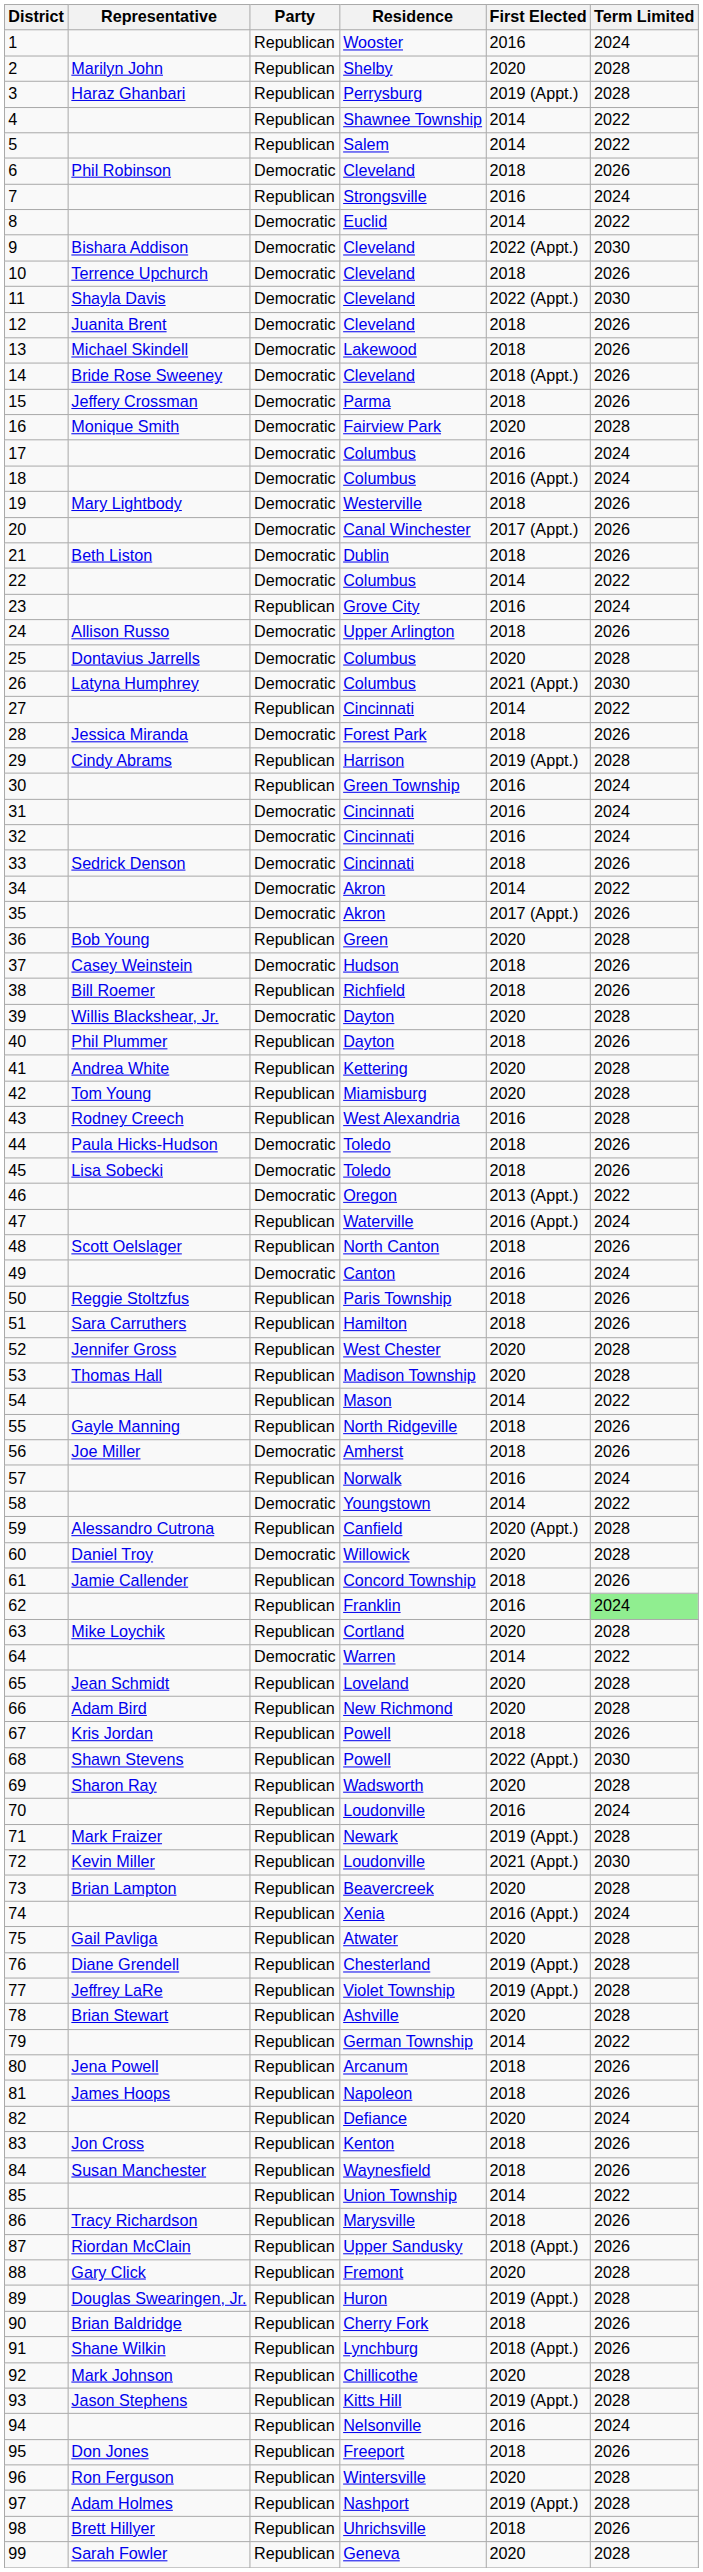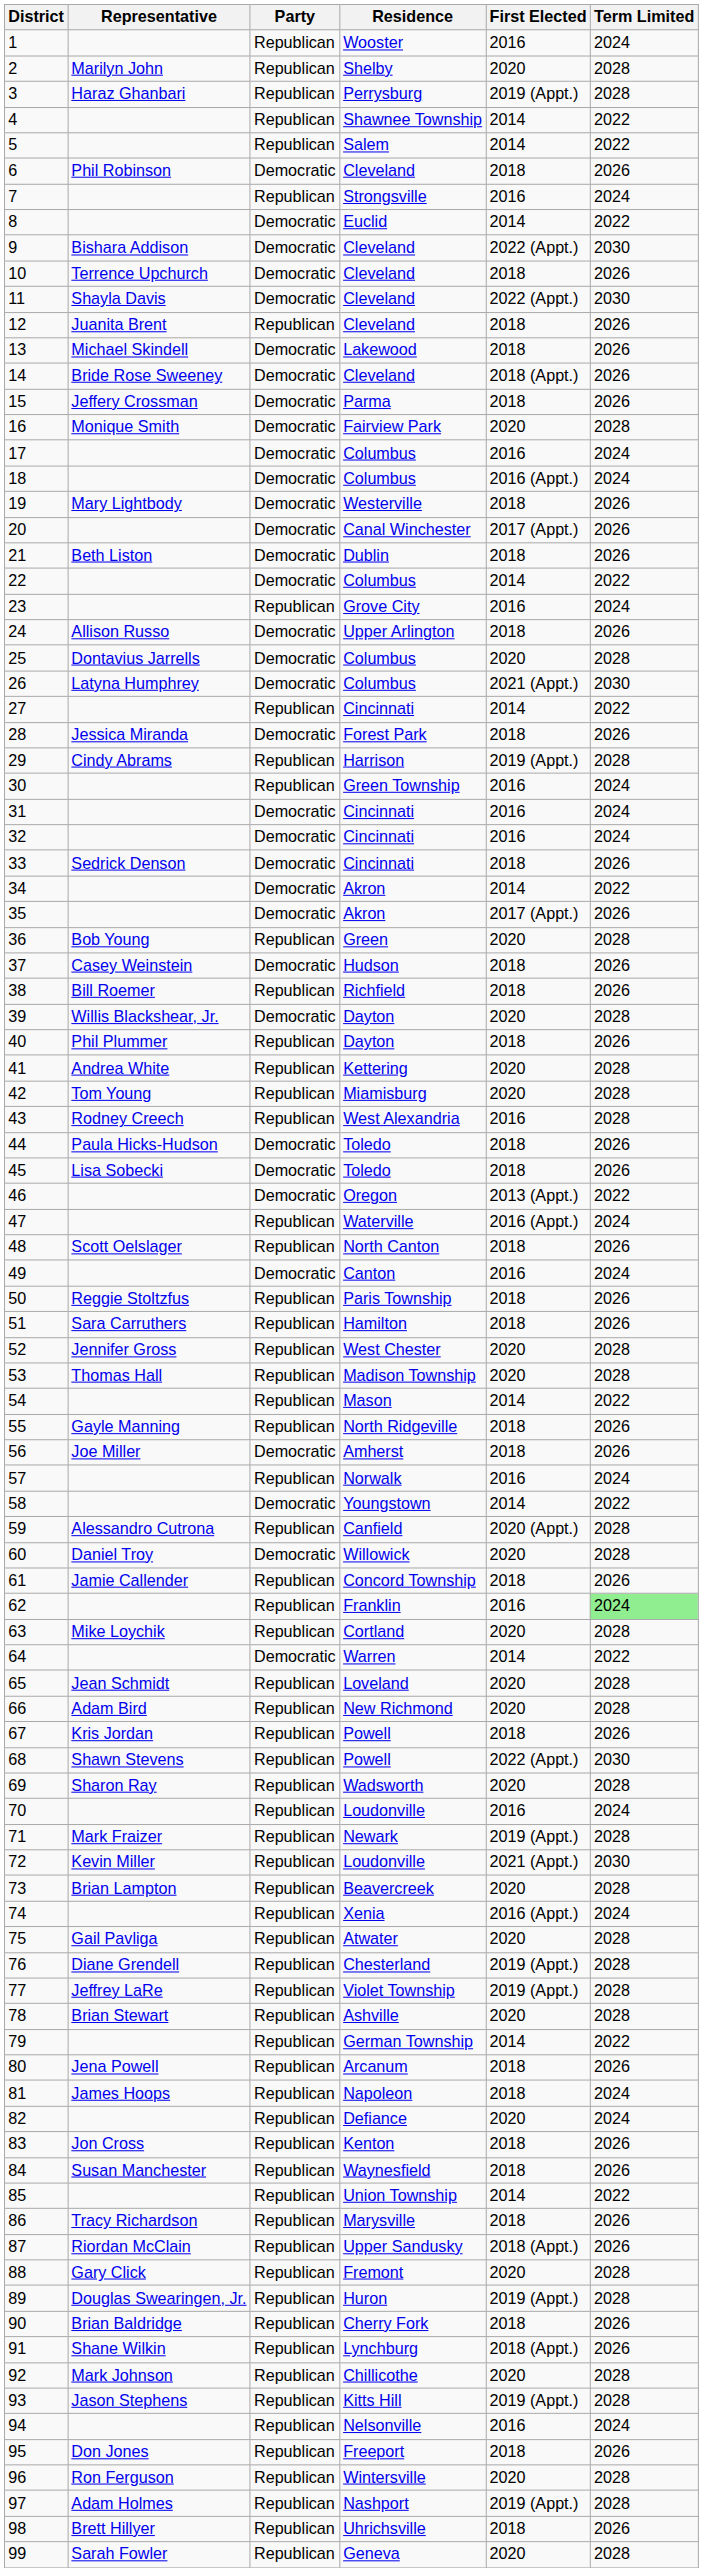 <table class="wikitable sortable">
 <tr>
 <th>District</th>
 <th>Representative</th>
 <th>Party</th>
 <th>Residence</th>
 <th>First Elected</th>
 <th>Term Limited</th>
 </tr>
 <tr>
 <td>1</td>
 <td></td>
 <td>Republican</td>
 <td><a href='#'>Wooster</a></td>
 <td>2016</td>
 <td>2024</td>
 </tr>
 <tr>
 <td>2</td>
 <td><a href='#'>Marilyn John</a></td>
 <td>Republican</td>
 <td><a href='#'>Shelby</a></td>
 <td>2020</td>
 <td>2028</td>
 </tr>
 <tr>
 <td>3</td>
 <td><a href='#'>Haraz Ghanbari</a></td>
 <td>Republican</td>
 <td><a href='#'>Perrysburg</a></td>
 <td>2019 (Appt.)</td>
 <td>2028</td>
 </tr>
 <tr>
 <td>4</td>
 <td></td>
 <td>Republican</td>
 <td><a href='#'>Shawnee Township</a></td>
 <td>2014</td>
 <td>2022</td>
 </tr>
 <tr>
 <td>5</td>
 <td></td>
 <td>Republican</td>
 <td><a href='#'>Salem</a></td>
 <td>2014</td>
 <td>2022</td>
 </tr>
 <tr>
 <td>6</td>
 <td><a href='#'>Phil Robinson</a></td>
 <td>Democratic</td>
 <td><a href='#'>Cleveland</a></td>
 <td>2018</td>
 <td>2026</td>
 </tr>
 <tr>
 <td>7</td>
 <td></td>
 <td>Republican</td>
 <td><a href='#'>Strongsville</a></td>
 <td>2016</td>
 <td>2024</td>
 </tr>
 <tr>
 <td>8</td>
 <td></td>
 <td>Democratic</td>
 <td><a href='#'>Euclid</a></td>
 <td>2014</td>
 <td>2022</td>
 </tr>
 <tr>
 <td>9</td>
 <td><a href='#'>Bishara Addison</a></td>
 <td>Democratic</td>
 <td><a href='#'>Cleveland</a></td>
 <td>2022 (Appt.)</td>
 <td>2030</td>
 </tr>
 <tr>
 <td>10</td>
 <td><a href='#'>Terrence Upchurch</a></td>
 <td>Democratic</td>
 <td><a href='#'>Cleveland</a></td>
 <td>2018</td>
 <td>2026</td>
 </tr>
 <tr>
 <td>11</td>
 <td><a href='#'>Shayla Davis</a></td>
 <td>Democratic</td>
 <td><a href='#'>Cleveland</a></td>
 <td>2022 (Appt.)</td>
 <td>2030</td>
 </tr>
 <tr>
 <td>12</td>
 <td><a href='#'>Juanita Brent</a></td>
-<td>Democratic</td>
+<td>Republican</td>
 <td><a href='#'>Cleveland</a></td>
 <td>2018</td>
 <td>2026</td>
 </tr>
 <tr>
 <td>13</td>
 <td><a href='#'>Michael Skindell</a></td>
 <td>Democratic</td>
 <td><a href='#'>Lakewood</a></td>
 <td>2018</td>
 <td>2026</td>
 </tr>
 <tr>
 <td>14</td>
 <td><a href='#'>Bride Rose Sweeney</a></td>
 <td>Democratic</td>
 <td><a href='#'>Cleveland</a></td>
 <td>2018 (Appt.)</td>
 <td>2026</td>
 </tr>
 <tr>
 <td>15</td>
 <td><a href='#'>Jeffery Crossman</a></td>
 <td>Democratic</td>
 <td><a href='#'>Parma</a></td>
 <td>2018</td>
 <td>2026</td>
 </tr>
 <tr>
 <td>16</td>
 <td><a href='#'>Monique Smith</a></td>
 <td>Democratic</td>
 <td><a href='#'>Fairview Park</a></td>
 <td>2020</td>
 <td>2028</td>
 </tr>
 <tr>
 <td>17</td>
 <td></td>
 <td>Democratic</td>
 <td><a href='#'>Columbus</a></td>
 <td>2016</td>
 <td>2024</td>
 </tr>
 <tr>
 <td>18</td>
 <td></td>
 <td>Democratic</td>
 <td><a href='#'>Columbus</a></td>
 <td>2016 (Appt.)</td>
 <td>2024</td>
 </tr>
 <tr>
 <td>19</td>
 <td><a href='#'>Mary Lightbody</a></td>
 <td>Democratic</td>
 <td><a href='#'>Westerville</a></td>
 <td>2018</td>
 <td>2026</td>
 </tr>
 <tr>
 <td>20</td>
 <td></td>
 <td>Democratic</td>
 <td><a href='#'>Canal Winchester</a></td>
 <td>2017 (Appt.)</td>
 <td>2026</td>
 </tr>
 <tr>
 <td>21</td>
 <td><a href='#'>Beth Liston</a></td>
 <td>Democratic</td>
 <td><a href='#'>Dublin</a></td>
 <td>2018</td>
 <td>2026</td>
 </tr>
 <tr>
 <td>22</td>
 <td></td>
 <td>Democratic</td>
 <td><a href='#'>Columbus</a></td>
 <td>2014</td>
 <td>2022</td>
 </tr>
 <tr>
 <td>23</td>
 <td></td>
 <td>Republican</td>
 <td><a href='#'>Grove City</a></td>
 <td>2016</td>
 <td>2024</td>
 </tr>
 <tr>
 <td>24</td>
 <td><a href='#'>Allison Russo</a></td>
 <td>Democratic</td>
 <td><a href='#'>Upper Arlington</a></td>
 <td>2018</td>
 <td>2026</td>
 </tr>
 <tr>
 <td>25</td>
 <td><a href='#'>Dontavius Jarrells</a></td>
 <td>Democratic</td>
 <td><a href='#'>Columbus</a></td>
 <td>2020</td>
 <td>2028</td>
 </tr>
 <tr>
 <td>26</td>
 <td><a href='#'>Latyna Humphrey</a></td>
 <td>Democratic</td>
 <td><a href='#'>Columbus</a></td>
 <td>2021 (Appt.)</td>
 <td>2030</td>
 </tr>
 <tr>
 <td>27</td>
 <td></td>
 <td>Republican</td>
 <td><a href='#'>Cincinnati</a></td>
 <td>2014</td>
 <td>2022</td>
 </tr>
 <tr>
 <td>28</td>
 <td><a href='#'>Jessica Miranda</a></td>
 <td>Democratic</td>
 <td><a href='#'>Forest Park</a></td>
 <td>2018</td>
 <td>2026</td>
 </tr>
 <tr>
 <td>29</td>
 <td><a href='#'>Cindy Abrams</a></td>
 <td>Republican</td>
 <td><a href='#'>Harrison</a></td>
 <td>2019 (Appt.)</td>
 <td>2028</td>
 </tr>
 <tr>
 <td>30</td>
 <td></td>
 <td>Republican</td>
 <td><a href='#'>Green Township</a></td>
 <td>2016</td>
 <td>2024</td>
 </tr>
 <tr>
 <td>31</td>
 <td></td>
 <td>Democratic</td>
 <td><a href='#'>Cincinnati</a></td>
 <td>2016</td>
 <td>2024</td>
 </tr>
 <tr>
 <td>32</td>
 <td></td>
 <td>Democratic</td>
 <td><a href='#'>Cincinnati</a></td>
 <td>2016</td>
 <td>2024</td>
 </tr>
 <tr>
 <td>33</td>
 <td><a href='#'>Sedrick Denson</a></td>
 <td>Democratic</td>
 <td><a href='#'>Cincinnati</a></td>
 <td>2018</td>
 <td>2026</td>
 </tr>
 <tr>
 <td>34</td>
 <td></td>
 <td>Democratic</td>
 <td><a href='#'>Akron</a></td>
 <td>2014</td>
 <td>2022</td>
 </tr>
 <tr>
 <td>35</td>
 <td></td>
 <td>Democratic</td>
 <td><a href='#'>Akron</a></td>
 <td>2017 (Appt.)</td>
 <td>2026</td>
 </tr>
 <tr>
 <td>36</td>
 <td><a href='#'>Bob Young</a></td>
 <td>Republican</td>
 <td><a href='#'>Green</a></td>
 <td>2020</td>
 <td>2028</td>
 </tr>
 <tr>
 <td>37</td>
 <td><a href='#'>Casey Weinstein</a></td>
 <td>Democratic</td>
 <td><a href='#'>Hudson</a></td>
 <td>2018</td>
 <td>2026</td>
 </tr>
 <tr>
 <td>38</td>
 <td><a href='#'>Bill Roemer</a></td>
 <td>Republican</td>
 <td><a href='#'>Richfield</a></td>
 <td>2018</td>
 <td>2026</td>
 </tr>
 <tr>
 <td>39</td>
 <td><a href='#'>Willis Blackshear, Jr.</a></td>
 <td>Democratic</td>
 <td><a href='#'>Dayton</a></td>
 <td>2020</td>
 <td>2028</td>
 </tr>
 <tr>
 <td>40</td>
 <td><a href='#'>Phil Plummer</a></td>
 <td>Republican</td>
 <td><a href='#'>Dayton</a></td>
 <td>2018</td>
 <td>2026</td>
 </tr>
 <tr>
 <td>41</td>
 <td><a href='#'>Andrea White</a></td>
 <td>Republican</td>
 <td><a href='#'>Kettering</a></td>
 <td>2020</td>
 <td>2028</td>
 </tr>
 <tr>
 <td>42</td>
 <td><a href='#'>Tom Young</a></td>
 <td>Republican</td>
 <td><a href='#'>Miamisburg</a></td>
 <td>2020</td>
 <td>2028</td>
 </tr>
 <tr>
 <td>43</td>
 <td><a href='#'>Rodney Creech</a></td>
 <td>Republican</td>
 <td><a href='#'>West Alexandria</a></td>
 <td>2016</td>
 <td>2028</td>
 </tr>
 <tr>
 <td>44</td>
 <td><a href='#'>Paula Hicks-Hudson</a></td>
 <td>Democratic</td>
 <td><a href='#'>Toledo</a></td>
 <td>2018</td>
 <td>2026</td>
 </tr>
 <tr>
 <td>45</td>
 <td><a href='#'>Lisa Sobecki</a></td>
 <td>Democratic</td>
 <td><a href='#'>Toledo</a></td>
 <td>2018</td>
 <td>2026</td>
 </tr>
 <tr>
 <td>46</td>
 <td></td>
 <td>Democratic</td>
 <td><a href='#'>Oregon</a></td>
 <td>2013 (Appt.)</td>
 <td>2022</td>
 </tr>
 <tr>
 <td>47</td>
 <td></td>
 <td>Republican</td>
 <td><a href='#'>Waterville</a></td>
 <td>2016 (Appt.)</td>
 <td>2024</td>
 </tr>
 <tr>
 <td>48</td>
 <td><a href='#'>Scott Oelslager</a></td>
 <td>Republican</td>
 <td><a href='#'>North Canton</a></td>
 <td>2018</td>
 <td>2026</td>
 </tr>
 <tr>
 <td>49</td>
 <td></td>
 <td>Democratic</td>
 <td><a href='#'>Canton</a></td>
 <td>2016</td>
 <td>2024</td>
 </tr>
 <tr>
 <td>50</td>
 <td><a href='#'>Reggie Stoltzfus</a></td>
 <td>Republican</td>
 <td><a href='#'>Paris Township</a></td>
 <td>2018</td>
 <td>2026</td>
 </tr>
 <tr>
 <td>51</td>
 <td><a href='#'>Sara Carruthers</a></td>
 <td>Republican</td>
 <td><a href='#'>Hamilton</a></td>
 <td>2018</td>
 <td>2026</td>
 </tr>
 <tr>
 <td>52</td>
 <td><a href='#'>Jennifer Gross</a></td>
 <td>Republican</td>
 <td><a href='#'>West Chester</a></td>
 <td>2020</td>
 <td>2028</td>
 </tr>
 <tr>
 <td>53</td>
 <td><a href='#'>Thomas Hall</a></td>
 <td>Republican</td>
 <td><a href='#'>Madison Township</a></td>
 <td>2020</td>
 <td>2028</td>
 </tr>
 <tr>
 <td>54</td>
 <td></td>
 <td>Republican</td>
 <td><a href='#'>Mason</a></td>
 <td>2014</td>
 <td>2022</td>
 </tr>
 <tr>
 <td>55</td>
 <td><a href='#'>Gayle Manning</a></td>
 <td>Republican</td>
 <td><a href='#'>North Ridgeville</a></td>
 <td>2018</td>
 <td>2026</td>
 </tr>
 <tr>
 <td>56</td>
 <td><a href='#'>Joe Miller</a></td>
 <td>Democratic</td>
 <td><a href='#'>Amherst</a></td>
 <td>2018</td>
 <td>2026</td>
 </tr>
 <tr>
 <td>57</td>
 <td></td>
 <td>Republican</td>
 <td><a href='#'>Norwalk</a></td>
 <td>2016</td>
 <td>2024</td>
 </tr>
 <tr>
 <td>58</td>
 <td></td>
 <td>Democratic</td>
 <td><a href='#'>Youngstown</a></td>
 <td>2014</td>
 <td>2022</td>
 </tr>
 <tr>
 <td>59</td>
 <td><a href='#'>Alessandro Cutrona</a></td>
 <td>Republican</td>
 <td><a href='#'>Canfield</a></td>
 <td>2020 (Appt.)</td>
 <td>2028</td>
 </tr>
 <tr>
 <td>60</td>
 <td><a href='#'>Daniel Troy</a></td>
 <td>Democratic</td>
 <td><a href='#'>Willowick</a></td>
 <td>2020</td>
 <td>2028</td>
 </tr>
 <tr>
 <td>61</td>
 <td><a href='#'>Jamie Callender</a></td>
 <td>Republican</td>
 <td><a href='#'>Concord Township</a></td>
 <td>2018</td>
 <td>2026</td>
 </tr>
 <tr>
 <td>62</td>
 <td></td>
 <td>Republican</td>
 <td><a href='#'>Franklin</a></td>
 <td>2016</td>
 <td style="background: lightgreen;">2024</td>
 </tr>
 <tr>
 <td>63</td>
 <td><a href='#'>Mike Loychik</a></td>
 <td>Republican</td>
 <td><a href='#'>Cortland</a></td>
 <td>2020</td>
 <td>2028</td>
 </tr>
 <tr>
 <td>64</td>
 <td></td>
 <td>Democratic</td>
 <td><a href='#'>Warren</a></td>
 <td>2014</td>
 <td>2022</td>
 </tr>
 <tr>
 <td>65</td>
 <td><a href='#'>Jean Schmidt</a></td>
 <td>Republican</td>
 <td><a href='#'>Loveland</a></td>
 <td>2020</td>
 <td>2028</td>
 </tr>
 <tr>
 <td>66</td>
 <td><a href='#'>Adam Bird</a></td>
 <td>Republican</td>
 <td><a href='#'>New Richmond</a></td>
 <td>2020</td>
 <td>2028</td>
 </tr>
 <tr>
 <td>67</td>
 <td><a href='#'>Kris Jordan</a></td>
 <td>Republican</td>
 <td><a href='#'>Powell</a></td>
 <td>2018</td>
 <td>2026</td>
 </tr>
 <tr>
 <td>68</td>
 <td><a href='#'>Shawn Stevens</a></td>
 <td>Republican</td>
 <td><a href='#'>Powell</a></td>
 <td>2022 (Appt.)</td>
 <td>2030</td>
 </tr>
 <tr>
 <td>69</td>
 <td><a href='#'>Sharon Ray</a></td>
 <td>Republican</td>
 <td><a href='#'>Wadsworth</a></td>
 <td>2020</td>
 <td>2028</td>
 </tr>
 <tr>
 <td>70</td>
 <td></td>
 <td>Republican</td>
 <td><a href='#'>Loudonville</a></td>
 <td>2016</td>
 <td>2024</td>
 </tr>
 <tr>
 <td>71</td>
 <td><a href='#'>Mark Fraizer</a></td>
 <td>Republican</td>
 <td><a href='#'>Newark</a></td>
 <td>2019 (Appt.)</td>
 <td>2028</td>
 </tr>
 <tr>
 <td>72</td>
 <td><a href='#'>Kevin Miller</a></td>
 <td>Republican</td>
 <td><a href='#'>Loudonville</a></td>
 <td>2021 (Appt.)</td>
 <td>2030</td>
 </tr>
 <tr>
 <td>73</td>
 <td><a href='#'>Brian Lampton</a></td>
 <td>Republican</td>
 <td><a href='#'>Beavercreek</a></td>
 <td>2020</td>
 <td>2028</td>
 </tr>
 <tr>
 <td>74</td>
 <td></td>
 <td>Republican</td>
 <td><a href='#'>Xenia</a></td>
 <td>2016 (Appt.)</td>
 <td>2024</td>
 </tr>
 <tr>
 <td>75</td>
 <td><a href='#'>Gail Pavliga</a></td>
 <td>Republican</td>
 <td><a href='#'>Atwater</a></td>
 <td>2020</td>
 <td>2028</td>
 </tr>
 <tr>
 <td>76</td>
 <td><a href='#'>Diane Grendell</a></td>
 <td>Republican</td>
 <td><a href='#'>Chesterland</a></td>
 <td>2019 (Appt.)</td>
 <td>2028</td>
 </tr>
 <tr>
 <td>77</td>
 <td><a href='#'>Jeffrey LaRe</a></td>
 <td>Republican</td>
 <td><a href='#'>Violet Township</a></td>
 <td>2019 (Appt.)</td>
 <td>2028</td>
 </tr>
 <tr>
 <td>78</td>
 <td><a href='#'>Brian Stewart</a></td>
 <td>Republican</td>
 <td><a href='#'>Ashville</a></td>
 <td>2020</td>
 <td>2028</td>
 </tr>
 <tr>
 <td>79</td>
 <td></td>
 <td>Republican</td>
 <td><a href='#'>German Township</a></td>
 <td>2014</td>
 <td>2022</td>
 </tr>
 <tr>
 <td>80</td>
 <td><a href='#'>Jena Powell</a></td>
 <td>Republican</td>
 <td><a href='#'>Arcanum</a></td>
 <td>2018</td>
 <td>2026</td>
 </tr>
 <tr>
 <td>81</td>
 <td><a href='#'>James Hoops</a></td>
 <td>Republican</td>
 <td><a href='#'>Napoleon</a></td>
 <td>2018</td>
-<td>2026</td>
+<td>2024</td>
 </tr>
 <tr>
 <td>82</td>
 <td></td>
 <td>Republican</td>
 <td><a href='#'>Defiance</a></td>
 <td>2020</td>
 <td>2024</td>
 </tr>
 <tr>
 <td>83</td>
 <td><a href='#'>Jon Cross</a></td>
 <td>Republican</td>
 <td><a href='#'>Kenton</a></td>
 <td>2018</td>
 <td>2026</td>
 </tr>
 <tr>
 <td>84</td>
 <td><a href='#'>Susan Manchester</a></td>
 <td>Republican</td>
 <td><a href='#'>Waynesfield</a></td>
 <td>2018</td>
 <td>2026</td>
 </tr>
 <tr>
 <td>85</td>
 <td></td>
 <td>Republican</td>
 <td><a href='#'>Union Township</a></td>
 <td>2014</td>
 <td>2022</td>
 </tr>
 <tr>
 <td>86</td>
 <td><a href='#'>Tracy Richardson</a></td>
 <td>Republican</td>
 <td><a href='#'>Marysville</a></td>
 <td>2018</td>
 <td>2026</td>
 </tr>
 <tr>
 <td>87</td>
 <td><a href='#'>Riordan McClain</a></td>
 <td>Republican</td>
 <td><a href='#'>Upper Sandusky</a></td>
 <td>2018 (Appt.)</td>
 <td>2026</td>
 </tr>
 <tr>
 <td>88</td>
 <td><a href='#'>Gary Click</a></td>
 <td>Republican</td>
 <td><a href='#'>Fremont</a></td>
 <td>2020</td>
 <td>2028</td>
 </tr>
 <tr>
 <td>89</td>
 <td><a href='#'>Douglas Swearingen, Jr.</a></td>
 <td>Republican</td>
 <td><a href='#'>Huron</a></td>
 <td>2019 (Appt.)</td>
 <td>2028</td>
 </tr>
 <tr>
 <td>90</td>
 <td><a href='#'>Brian Baldridge</a></td>
 <td>Republican</td>
 <td><a href='#'>Cherry Fork</a></td>
 <td>2018</td>
 <td>2026</td>
 </tr>
 <tr>
 <td>91</td>
 <td><a href='#'>Shane Wilkin</a></td>
 <td>Republican</td>
 <td><a href='#'>Lynchburg</a></td>
 <td>2018 (Appt.)</td>
 <td>2026</td>
 </tr>
 <tr>
 <td>92</td>
 <td><a href='#'>Mark Johnson</a></td>
 <td>Republican</td>
 <td><a href='#'>Chillicothe</a></td>
 <td>2020</td>
 <td>2028</td>
 </tr>
 <tr>
 <td>93</td>
 <td><a href='#'>Jason Stephens</a></td>
 <td>Republican</td>
 <td><a href='#'>Kitts Hill</a></td>
 <td>2019 (Appt.)</td>
 <td>2028</td>
 </tr>
 <tr>
 <td>94</td>
 <td></td>
 <td>Republican</td>
 <td><a href='#'>Nelsonville</a></td>
 <td>2016</td>
 <td>2024</td>
 </tr>
 <tr>
 <td>95</td>
 <td><a href='#'>Don Jones</a></td>
 <td>Republican</td>
 <td><a href='#'>Freeport</a></td>
 <td>2018</td>
 <td>2026</td>
 </tr>
 <tr>
 <td>96</td>
 <td><a href='#'>Ron Ferguson</a></td>
 <td>Republican</td>
 <td><a href='#'>Wintersville</a></td>
 <td>2020</td>
 <td>2028</td>
 </tr>
 <tr>
 <td>97</td>
 <td><a href='#'>Adam Holmes</a></td>
 <td>Republican</td>
 <td><a href='#'>Nashport</a></td>
 <td>2019 (Appt.)</td>
 <td>2028</td>
 </tr>
 <tr>
 <td>98</td>
 <td><a href='#'>Brett Hillyer</a></td>
 <td>Republican</td>
 <td><a href='#'>Uhrichsville</a></td>
 <td>2018</td>
 <td>2026</td>
 </tr>
 <tr>
 <td>99</td>
 <td><a href='#'>Sarah Fowler</a></td>
 <td>Republican</td>
 <td><a href='#'>Geneva</a></td>
 <td>2020</td>
 <td>2028</td>
 </tr>
 </table>
